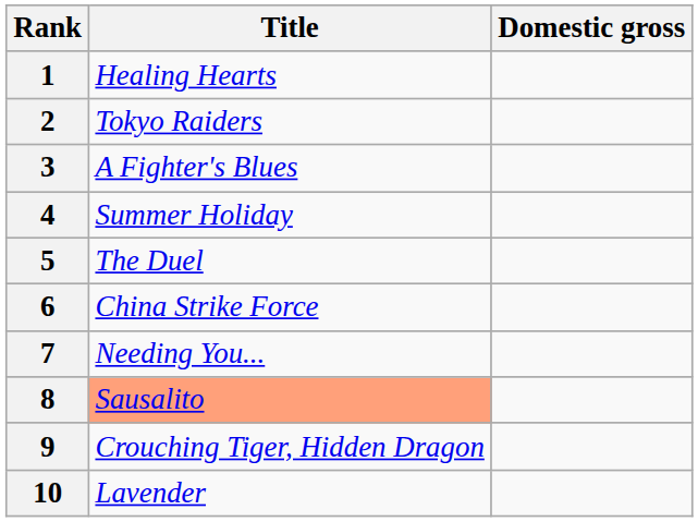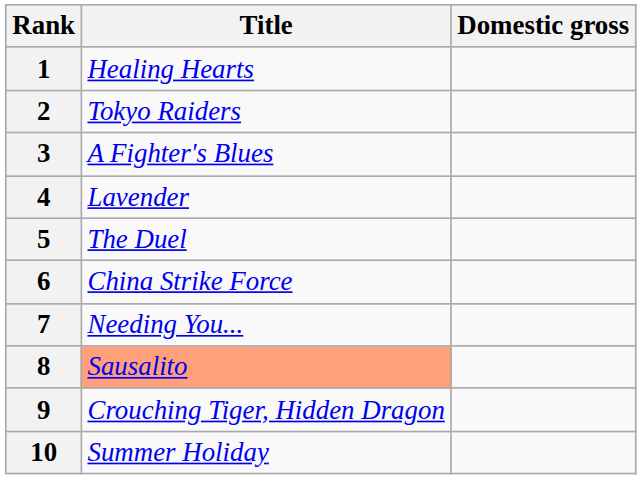 <table class="wikitable sortable" style="margin:auto; margin:auto;">
 <tr>
 <th>Rank</th>
 <th>Title</th>
 <th>Domestic gross</th>
 </tr>
 <tr>
 <th style="text-align:center;">1</th>
 <td><em><a href='#'>Healing Hearts</a></em></td>
 <td></td>
 </tr>
 <tr>
 <th style="text-align:center;">2</th>
 <td><em><a href='#'>Tokyo Raiders</a></em></td>
 <td></td>
 </tr>
 <tr>
 <th style="text-align:center;">3</th>
 <td><em><a href='#'>A Fighter's Blues</a></em></td>
 <td></td>
 </tr>
 <tr>
 <th style="text-align:center;">4</th>
-<td><em><a href='#'>Summer Holiday</a></em></td>
+<td><em><a href='#'>Lavender</a></em></td>
 <td></td>
 </tr>
 <tr>
 <th style="text-align:center;">5</th>
 <td><em><a href='#'>The Duel</a></em></td>
 <td></td>
 </tr>
 <tr>
 <th style="text-align:center;">6</th>
 <td><em><a href='#'>China Strike Force</a></em></td>
 <td></td>
 </tr>
 <tr>
 <th style="text-align:center;">7</th>
 <td><em><a href='#'>Needing You...</a></em></td>
 <td></td>
 </tr>
 <tr>
 <th style="text-align:center;">8</th>
 <td style="background: lightsalmon;"><em><a href='#'>Sausalito</a></em></td>
 <td></td>
 </tr>
 <tr>
 <th style="text-align:center;">9</th>
 <td><em><a href='#'>Crouching Tiger, Hidden Dragon</a></em></td>
 <td></td>
 </tr>
 <tr>
 <th style="text-align:center;">10</th>
-<td><em><a href='#'>Lavender</a></em></td>
+<td><em><a href='#'>Summer Holiday</a></em></td>
 <td></td>
 </tr>
 </table>
